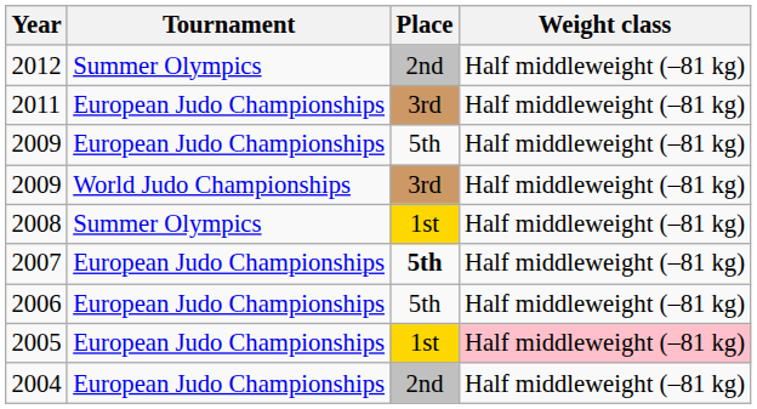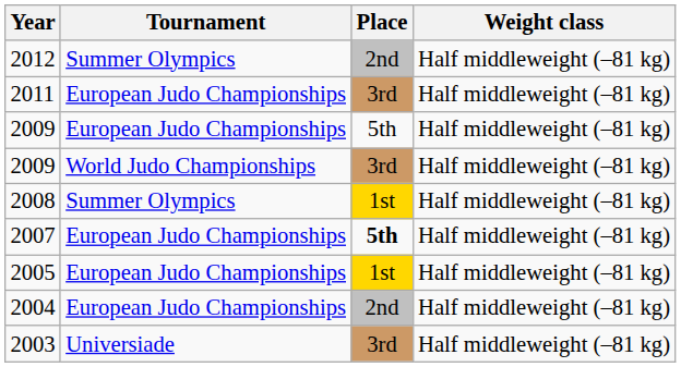 <table class=wikitable>
 <tr>
 <th>Year</th>
 <th>Tournament</th>
 <th>Place</th>
 <th>Weight class</th>
 </tr>
 <tr>
 <td>2012</td>
 <td><a href='#'>Summer Olympics</a></td>
 <td align="center" bgcolor="silver">2nd</td>
 <td>Half middleweight (–81 kg)</td>
 </tr>
 <tr>
 <td>2011</td>
 <td><a href='#'>European Judo Championships</a></td>
 <td align="center" bgcolor="cc9966">3rd</td>
 <td>Half middleweight (–81 kg)</td>
 </tr>
 <tr>
 <td>2009</td>
 <td><a href='#'>European Judo Championships</a></td>
 <td align="center">5th</td>
 <td>Half middleweight (–81 kg)</td>
 </tr>
 <tr>
 <td>2009</td>
 <td><a href='#'>World Judo Championships</a></td>
 <td align="center" bgcolor="cc9966">3rd</td>
 <td>Half middleweight (–81 kg)</td>
 </tr>
 <tr>
 <td>2008</td>
 <td><a href='#'>Summer Olympics</a></td>
 <td align="center" bgcolor="gold">1st</td>
 <td>Half middleweight (–81 kg)</td>
 </tr>
 <tr>
 <td>2007</td>
 <td><a href='#'>European Judo Championships</a></td>
 <td align="center"><strong>5th</strong></td>
 <td>Half middleweight (–81 kg)</td>
 </tr>
 <tr>
-<td>2006</td>
-<td><a href='#'>European Judo Championships</a></td>
-<td align="center">5th</td>
-<td>Half middleweight (–81 kg)</td>
-</tr>
-<tr>
 <td>2005</td>
 <td><a href='#'>European Judo Championships</a></td>
 <td bgcolor="gold" align="center">1st</td>
-<td style="background: pink;">Half middleweight (–81 kg)</td>
+<td>Half middleweight (–81 kg)</td>
 </tr>
 <tr>
 <td>2004</td>
 <td><a href='#'>European Judo Championships</a></td>
 <td bgcolor="silver" align="center">2nd</td>
 <td>Half middleweight (–81 kg)</td>
 </tr>
+<tr>
+<td>2003</td>
+<td><a href='#'>Universiade</a></td>
+<td bgcolor="cc9966" align="center">3rd</td>
+<td>Half middleweight (–81 kg)</td>
+</tr>
 </table>
